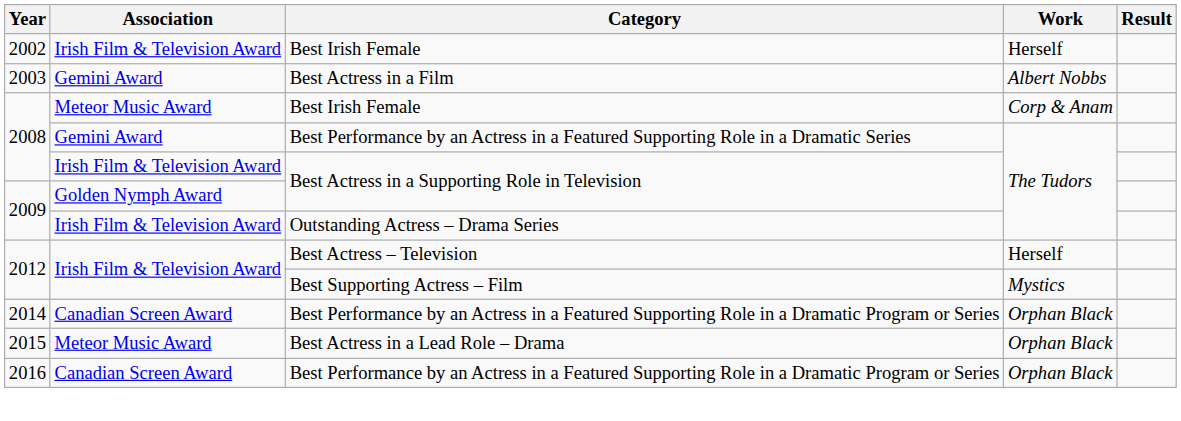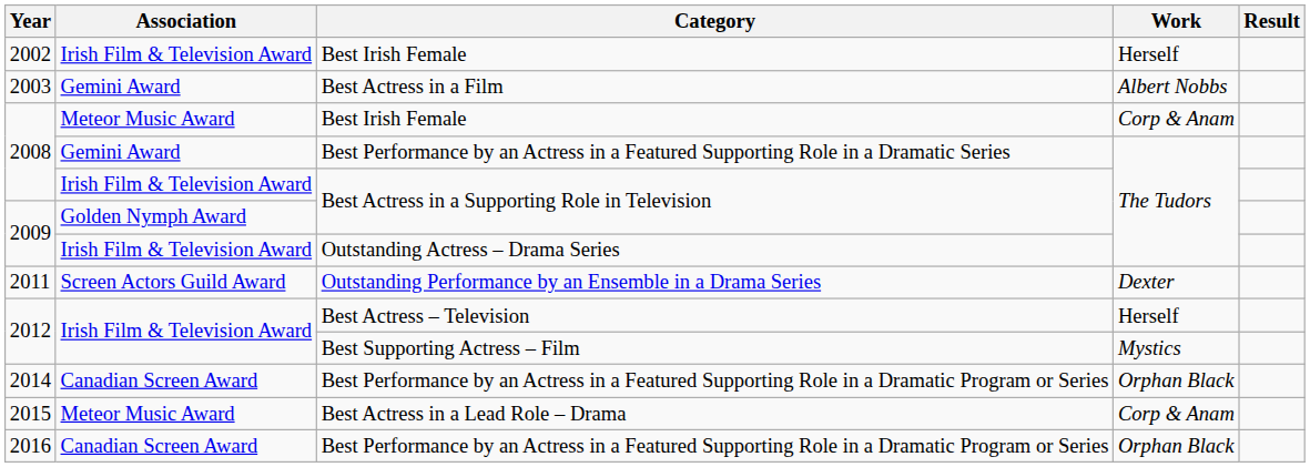 <table class="wikitable sortable">
 <tr>
 <th>Year</th>
 <th>Association</th>
 <th>Category</th>
 <th>Work</th>
 <th>Result</th>
 </tr>
 <tr>
 <td>2002</td>
 <td><a href='#'>Irish Film & Television Award</a></td>
 <td>Best Irish Female</td>
 <td>Herself</td>
 <td></td>
 </tr>
 <tr>
 <td>2003</td>
 <td><a href='#'>Gemini Award</a></td>
 <td>Best Actress in a Film</td>
 <td><em>Albert Nobbs</em></td>
 <td></td>
 </tr>
 <tr>
 <td rowspan="3">2008</td>
 <td><a href='#'>Meteor Music Award</a></td>
 <td>Best Irish Female</td>
 <td><em>Corp & Anam</em></td>
 <td></td>
 </tr>
 <tr>
 <td><a href='#'>Gemini Award</a></td>
 <td>Best Performance by an Actress in a Featured Supporting Role in a Dramatic Series</td>
 <td rowspan="4"><em>The Tudors</em></td>
 <td></td>
 </tr>
 <tr>
 <td><a href='#'>Irish Film & Television Award</a></td>
 <td rowspan="2">Best Actress in a Supporting Role in Television</td>
 <td></td>
 </tr>
 <tr>
 <td rowspan="2">2009</td>
 <td><a href='#'>Golden Nymph Award</a></td>
 <td></td>
 </tr>
 <tr>
 <td><a href='#'>Irish Film & Television Award</a></td>
 <td>Outstanding Actress – Drama Series</td>
 <td></td>
 </tr>
 <tr>
+<td>2011</td>
+<td><a href='#'>Screen Actors Guild Award</a></td>
+<td><a href='#'>Outstanding Performance by an Ensemble in a Drama Series</a></td>
+<td><em>Dexter</em></td>
+<td></td>
+</tr>
+<tr>
 <td rowspan="2">2012</td>
 <td rowspan="2"><a href='#'>Irish Film & Television Award</a></td>
 <td>Best Actress – Television</td>
 <td>Herself</td>
 <td></td>
 </tr>
 <tr>
 <td>Best Supporting Actress – Film</td>
 <td><em>Mystics</em></td>
 <td></td>
 </tr>
 <tr>
 <td>2014</td>
 <td><a href='#'>Canadian Screen Award</a></td>
 <td>Best Performance by an Actress in a Featured Supporting Role in a Dramatic Program or Series</td>
 <td><em>Orphan Black</em></td>
 <td></td>
 </tr>
 <tr>
 <td>2015</td>
 <td><a href='#'>Meteor Music Award</a></td>
 <td>Best Actress in a Lead Role – Drama</td>
-<td><em>Orphan Black</em></td>
+<td><em>Corp & Anam</em></td>
 <td></td>
 </tr>
 <tr>
 <td>2016</td>
 <td><a href='#'>Canadian Screen Award</a></td>
 <td>Best Performance by an Actress in a Featured Supporting Role in a Dramatic Program or Series</td>
 <td><em>Orphan Black</em></td>
 <td></td>
 </tr>
 </table>
